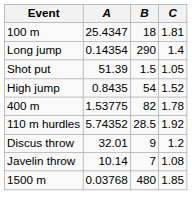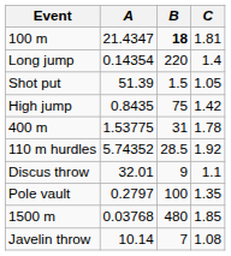 <table class="wikitable sortable floatright" style="text-align:right">
 <tr>
 <th>Event</th>
 <th><em>A</em></th>
 <th><em>B</em></th>
 <th><em>C</em></th>
 </tr>
 <tr>
 <td align=left>100 m</td>
-<td>25.4347</td>
-<td>18</td>
+<td>21.4347</td>
+<td><strong>18</strong></td>
 <td>1.81</td>
 </tr>
 <tr>
 <td align=left>Long jump</td>
 <td>0.14354</td>
-<td>290</td>
+<td>220</td>
 <td>1.4</td>
 </tr>
 <tr>
 <td align=left>Shot put</td>
 <td>51.39</td>
 <td>1.5</td>
 <td>1.05</td>
 </tr>
 <tr>
 <td align=left>High jump</td>
 <td>0.8435</td>
-<td>54</td>
-<td>1.52</td>
+<td>75</td>
+<td>1.42</td>
 </tr>
 <tr>
 <td align=left>400 m</td>
 <td>1.53775</td>
-<td>82</td>
+<td>31</td>
 <td>1.78</td>
 </tr>
 <tr>
 <td align=left>110 m hurdles</td>
 <td>5.74352</td>
 <td>28.5</td>
 <td>1.92</td>
 </tr>
 <tr>
 <td align=left>Discus throw</td>
 <td>32.01</td>
 <td>9</td>
-<td>1.2</td>
+<td>1.1</td>
+</tr>
+<tr>
+<td align=left>Pole vault</td>
+<td>0.2797</td>
+<td>100</td>
+<td>1.35</td>
+</tr>
+<tr>
+<td align=left>1500 m</td>
+<td>0.03768</td>
+<td>480</td>
+<td>1.85</td>
 </tr>
 <tr>
 <td align=left>Javelin throw</td>
 <td>10.14</td>
 <td>7</td>
 <td>1.08</td>
 </tr>
-<tr>
-<td align=left>1500 m</td>
-<td>0.03768</td>
-<td>480</td>
-<td>1.85</td>
-</tr>
 </table>
